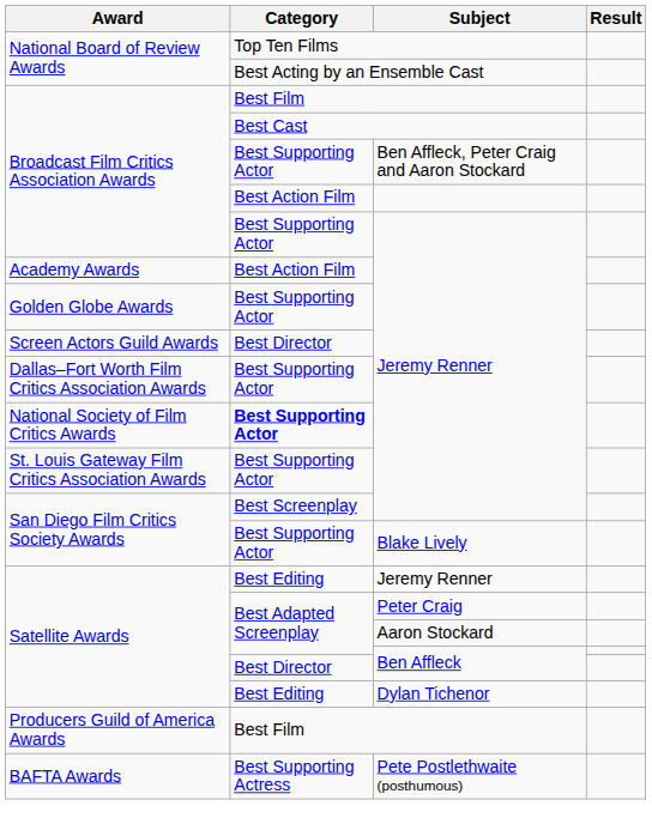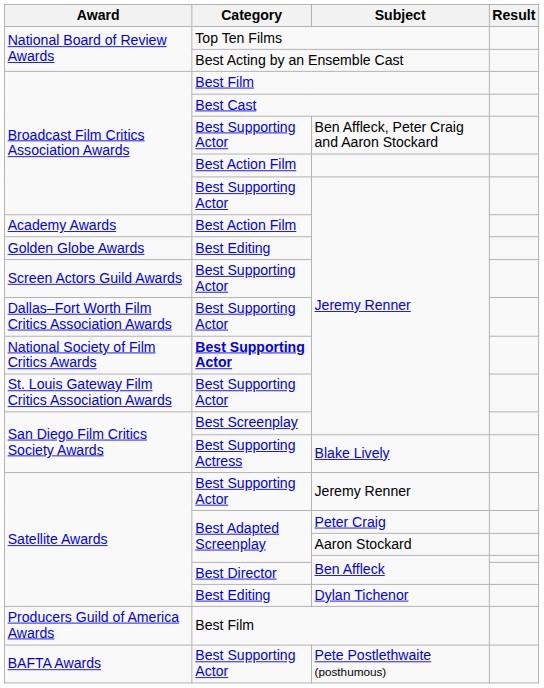 <table class="wikitable">
 <tr>
 <th>Award</th>
 <th>Category</th>
 <th>Subject</th>
 <th>Result</th>
 </tr>
 <tr>
 <td rowspan=2><a href='#'>National Board of Review Awards</a></td>
 <td colspan="2">Top Ten Films</td>
 <td></td>
 </tr>
 <tr>
 <td colspan="2">Best Acting by an Ensemble Cast</td>
 <td></td>
 </tr>
 <tr>
 <td rowspan=5><a href='#'>Broadcast Film Critics Association Awards</a></td>
 <td colspan="2"><a href='#'>Best Film</a></td>
 <td></td>
 </tr>
 <tr>
 <td colspan="2"><a href='#'>Best Cast</a></td>
 <td></td>
 </tr>
 <tr>
 <td><a href='#'>Best Supporting Actor</a></td>
 <td>Ben Affleck, Peter Craig and Aaron Stockard</td>
 <td></td>
 </tr>
 <tr>
 <td><a href='#'>Best Action Film</a></td>
 <td></td>
 <td></td>
 </tr>
 <tr>
 <td><a href='#'>Best Supporting Actor</a></td>
 <td rowspan=8><a href='#'>Jeremy Renner</a></td>
 <td></td>
 </tr>
 <tr>
 <td><a href='#'>Academy Awards</a></td>
 <td><a href='#'>Best Action Film</a></td>
 <td></td>
 </tr>
 <tr>
 <td><a href='#'>Golden Globe Awards</a></td>
-<td><a href='#'>Best Supporting Actor</a></td>
+<td><a href='#'>Best Editing</a></td>
 <td></td>
 </tr>
 <tr>
 <td><a href='#'>Screen Actors Guild Awards</a></td>
-<td><a href='#'>Best Director</a></td>
+<td><a href='#'>Best Supporting Actor</a></td>
 <td></td>
 </tr>
 <tr>
 <td><a href='#'>Dallas–Fort Worth Film Critics Association Awards</a></td>
 <td><a href='#'>Best Supporting Actor</a></td>
 <td></td>
 </tr>
 <tr>
 <td><a href='#'>National Society of Film Critics Awards</a></td>
 <td><strong><a href='#'>Best Supporting Actor</a></strong></td>
 <td></td>
 </tr>
 <tr>
 <td><a href='#'>St. Louis Gateway Film Critics Association Awards</a></td>
 <td><a href='#'>Best Supporting Actor</a></td>
 <td></td>
 </tr>
 <tr>
 <td rowspan=2><a href='#'>San Diego Film Critics Society Awards</a></td>
 <td><a href='#'>Best Screenplay</a></td>
 <td></td>
 </tr>
 <tr>
-<td><a href='#'>Best Supporting Actor</a></td>
+<td><a href='#'>Best Supporting Actress</a></td>
 <td><a href='#'>Blake Lively</a></td>
 <td></td>
 </tr>
 <tr>
 <td rowspan=6><a href='#'>Satellite Awards</a></td>
-<td><a href='#'>Best Editing</a></td>
+<td><a href='#'>Best Supporting Actor</a></td>
 <td>Jeremy Renner</td>
 <td></td>
 </tr>
 <tr>
 <td rowspan=3><a href='#'>Best Adapted Screenplay</a></td>
 <td><a href='#'>Peter Craig</a></td>
 <td></td>
 </tr>
 <tr>
 <td>Aaron Stockard</td>
 <td></td>
 </tr>
 <tr>
 <td rowspan=2><a href='#'>Ben Affleck</a></td>
 <td></td>
 </tr>
 <tr>
 <td><a href='#'>Best Director</a></td>
 <td></td>
 </tr>
 <tr>
 <td><a href='#'>Best Editing</a></td>
 <td><a href='#'>Dylan Tichenor</a></td>
 <td></td>
 </tr>
 <tr>
 <td><a href='#'>Producers Guild of America Awards</a></td>
 <td colspan="2">Best Film</td>
 <td></td>
 </tr>
 <tr>
 <td><a href='#'>BAFTA Awards</a></td>
-<td><a href='#'>Best Supporting Actress</a></td>
+<td><a href='#'>Best Supporting Actor</a></td>
 <td><a href='#'>Pete Postlethwaite</a> <small>(posthumous)</small></td>
 <td></td>
 </tr>
 </table>
